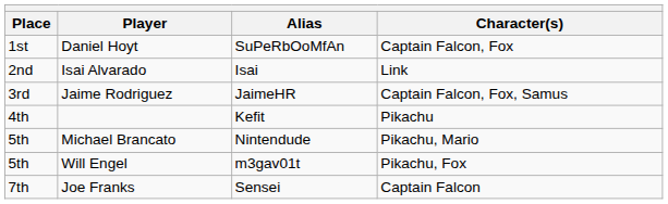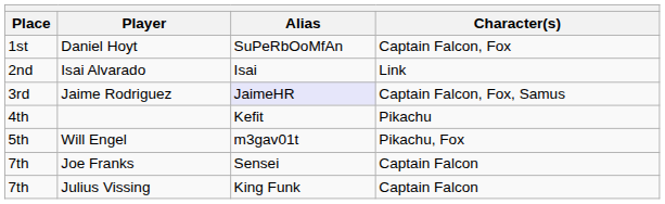 <table class="wikitable">
 <tr>
 <th colspan=4></th>
 </tr>
 <tr>
 <th style="width:50px;">Place</th>
 <th style="width:180px;">Player</th>
 <th style="width:150px;">Alias</th>
 <th style="width:300px;">Character(s)</th>
 </tr>
 <tr>
 <td>1st</td>
 <td> Daniel Hoyt</td>
 <td>SuPeRbOoMfAn</td>
 <td>Captain Falcon, Fox</td>
 </tr>
 <tr>
 <td>2nd</td>
 <td> Isai Alvarado</td>
 <td>Isai</td>
 <td>Link</td>
 </tr>
 <tr>
 <td>3rd</td>
 <td> Jaime Rodriguez</td>
-<td>JaimeHR</td>
+<td style="background: lavender;">JaimeHR</td>
 <td>Captain Falcon, Fox, Samus</td>
 </tr>
 <tr>
 <td>4th</td>
 <td></td>
 <td>Kefit</td>
 <td>Pikachu</td>
-</tr>
-<tr>
-<td>5th</td>
-<td> Michael Brancato</td>
-<td>Nintendude</td>
-<td>Pikachu, Mario</td>
 </tr>
 <tr>
 <td>5th</td>
 <td> Will Engel</td>
 <td>m3gav01t</td>
 <td>Pikachu, Fox</td>
 </tr>
 <tr>
 <td>7th</td>
 <td> Joe Franks</td>
 <td>Sensei</td>
 <td>Captain Falcon</td>
 </tr>
+<tr>
+<td>7th</td>
+<td> Julius Vissing</td>
+<td>King Funk</td>
+<td>Captain Falcon</td>
+</tr>
 </table>
